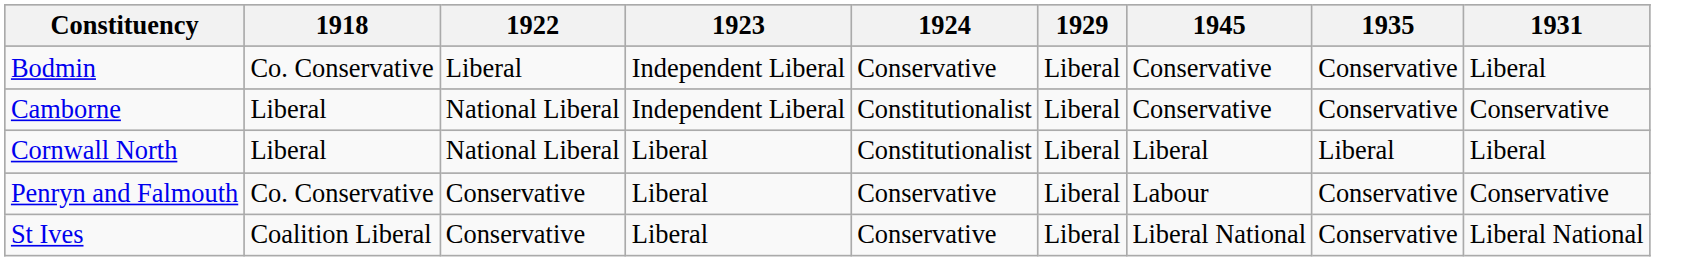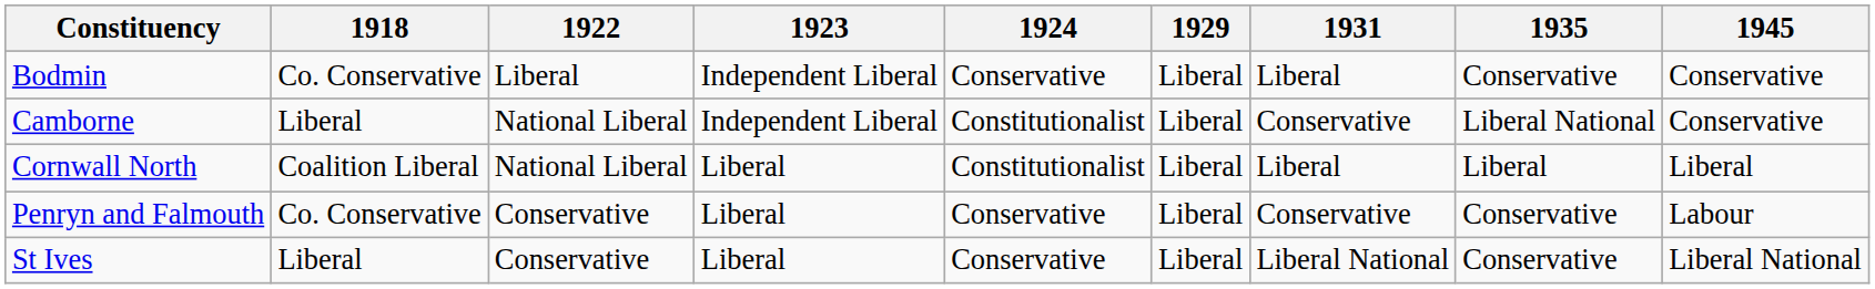 <table class="wikitable">
 <tr>
 <th>Constituency</th>
 <th>1918</th>
 <th>1922</th>
 <th>1923</th>
 <th>1924</th>
 <th>1929</th>
+<th>1931</th>
+<th>1935</th>
 <th>1945</th>
-<th>1935</th>
-<th>1931</th>
 </tr>
 <tr>
 <td><a href='#'>Bodmin</a></td>
 <td bgcolor=>Co. Conservative</td>
 <td bgcolor=>Liberal</td>
 <td bgcolor=>Independent Liberal</td>
 <td bgcolor=>Conservative</td>
 <td bgcolor=>Liberal</td>
+<td bgcolor=>Liberal</td>
 <td bgcolor=>Conservative</td>
 <td bgcolor=>Conservative</td>
-<td bgcolor=>Liberal</td>
 </tr>
 <tr>
 <td><a href='#'>Camborne</a></td>
 <td bgcolor=>Liberal</td>
 <td bgcolor=>National Liberal</td>
 <td bgcolor=>Independent Liberal</td>
 <td bgcolor=>Constitutionalist</td>
 <td bgcolor=>Liberal</td>
 <td bgcolor=>Conservative</td>
-<td bgcolor=>Conservative</td>
+<td bgcolor=>Liberal National</td>
 <td bgcolor=>Conservative</td>
 </tr>
 <tr>
 <td><a href='#'>Cornwall North</a></td>
-<td bgcolor=>Liberal</td>
+<td bgcolor=>Coalition Liberal</td>
 <td bgcolor=>National Liberal</td>
 <td bgcolor=>Liberal</td>
 <td bgcolor=>Constitutionalist</td>
 <td bgcolor=>Liberal</td>
 <td bgcolor=>Liberal</td>
 <td bgcolor=>Liberal</td>
 <td bgcolor=>Liberal</td>
 </tr>
 <tr>
 <td><a href='#'>Penryn and Falmouth</a></td>
 <td bgcolor=>Co. Conservative</td>
 <td bgcolor=>Conservative</td>
 <td bgcolor=>Liberal</td>
 <td bgcolor=>Conservative</td>
 <td bgcolor=>Liberal</td>
-<td bgcolor=>Labour</td>
 <td bgcolor=>Conservative</td>
 <td bgcolor=>Conservative</td>
+<td bgcolor=>Labour</td>
 </tr>
 <tr>
 <td><a href='#'>St Ives</a></td>
-<td bgcolor=>Coalition Liberal</td>
+<td bgcolor=>Liberal</td>
 <td bgcolor=>Conservative</td>
 <td bgcolor=>Liberal</td>
 <td bgcolor=>Conservative</td>
 <td bgcolor=>Liberal</td>
 <td bgcolor=>Liberal National</td>
 <td bgcolor=>Conservative</td>
 <td bgcolor=>Liberal National</td>
 </tr>
 </table>
